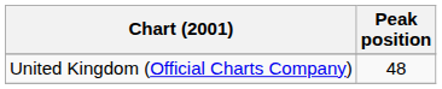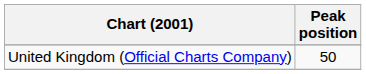 <table class="wikitable sortable">
 <tr>
 <th>Chart (2001)</th>
 <th>Peak<br>position</th>
 </tr>
 <tr>
 </tr>
 <tr>
 <td align="left">United Kingdom (<a href='#'>Official Charts Company</a>)</td>
-<td align="center">48</td>
+<td align="center">50</td>
 </tr>
 <tr>
 </tr>
 </table>
